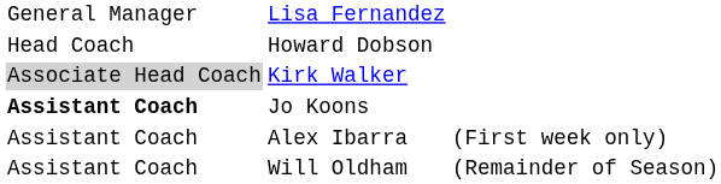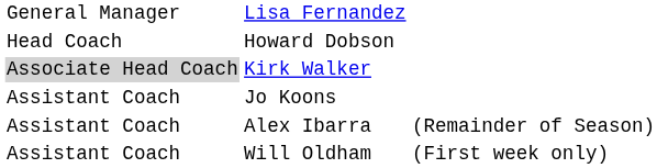 <table |class="wikitable">
 <tr>
 <td style="border:none">General Manager</td>
 <td style="border:none; text-align:left"><a href='#'>Lisa Fernandez</a></td>
 </tr>
 <tr>
 <td style="border:none">Head Coach</td>
 <td style="border:none; text-align:left">Howard Dobson</td>
 </tr>
 <tr>
 <td style="background: lightgrey; border:none">Associate Head Coach</td>
 <td style="border:none; text-align:left"><a href='#'>Kirk Walker</a></td>
 </tr>
 <tr>
-<td style="border:none"><strong>Assistant Coach</strong></td>
+<td style="border:none">Assistant Coach</td>
 <td style="border:none; text-align:left">Jo Koons</td>
 </tr>
 <tr>
 <td style="border:none">Assistant Coach</td>
 <td style="border:none; text-align:left">Alex Ibarra</td>
-<td>(First week only)</td>
+<td>(Remainder of Season)</td>
 </tr>
 <tr>
 <td style="border:none">Assistant Coach</td>
 <td style="border:none; text-align:left">Will Oldham</td>
-<td>(Remainder of Season)</td>
+<td>(First week only)</td>
 </tr>
 </table>
